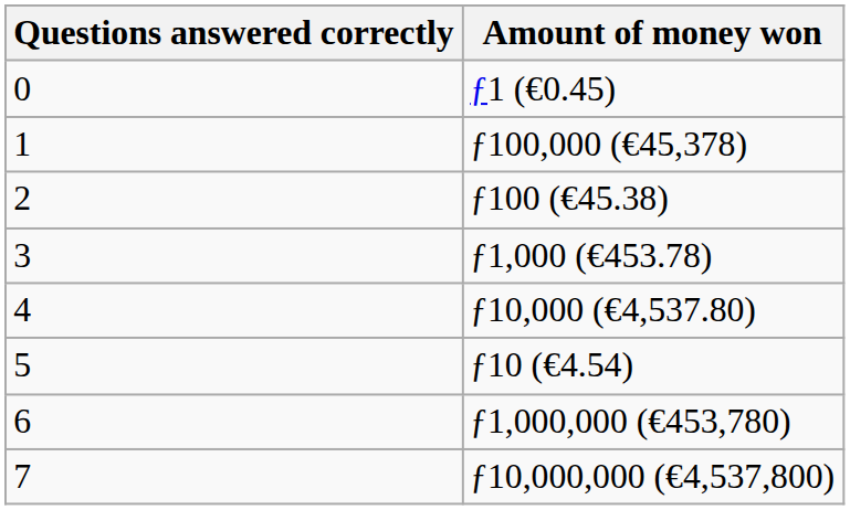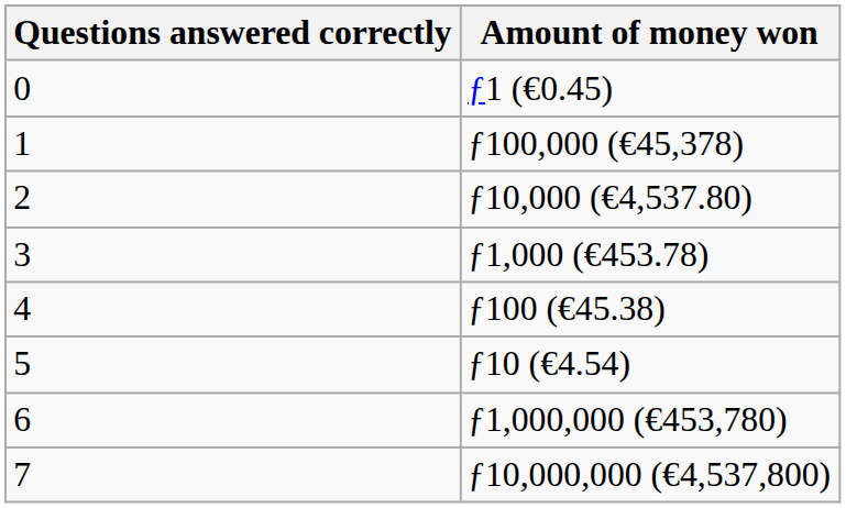 <table class="wikitable">
 <tr>
 <th>Questions answered correctly</th>
 <th>Amount of money won</th>
 </tr>
 <tr>
 <td>0</td>
 <td><a href='#'>ƒ</a>1 (€0.45)</td>
 </tr>
 <tr>
 <td>1</td>
 <td>ƒ100,000 (€45,378)</td>
 </tr>
 <tr>
 <td>2</td>
-<td>ƒ100 (€45.38)</td>
+<td>ƒ10,000 (€4,537.80)</td>
 </tr>
 <tr>
 <td>3</td>
 <td>ƒ1,000 (€453.78)</td>
 </tr>
 <tr>
 <td>4</td>
-<td>ƒ10,000 (€4,537.80)</td>
+<td>ƒ100 (€45.38)</td>
 </tr>
 <tr>
 <td>5</td>
 <td>ƒ10 (€4.54)</td>
 </tr>
 <tr>
 <td>6</td>
 <td>ƒ1,000,000 (€453,780)</td>
 </tr>
 <tr>
 <td>7</td>
 <td>ƒ10,000,000 (€4,537,800)</td>
 </tr>
 </table>
